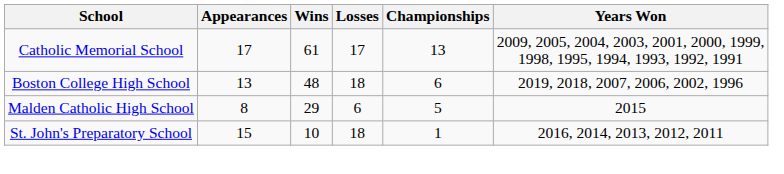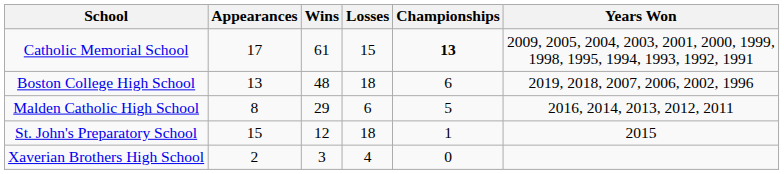 <table class="wikitable sortable" style="text-align:center" border="1">
 <tr>
 <th>School</th>
 <th>Appearances</th>
 <th>Wins</th>
 <th>Losses</th>
 <th>Championships</th>
 <th>Years Won</th>
 </tr>
 <tr>
 <td><a href='#'>Catholic Memorial School</a></td>
 <td>17</td>
 <td>61</td>
-<td>17</td>
-<td>13</td>
+<td>15</td>
+<td><strong>13</strong></td>
 <td>2009, 2005, 2004, 2003, 2001, 2000, 1999,<br> 1998, 1995, 1994, 1993, 1992, 1991</td>
 </tr>
 <tr>
 <td><a href='#'>Boston College High School</a></td>
 <td>13</td>
 <td>48</td>
 <td>18</td>
 <td>6</td>
 <td>2019, 2018, 2007, 2006, 2002, 1996</td>
 </tr>
 <tr>
 <td><a href='#'>Malden Catholic High School</a></td>
 <td>8</td>
 <td>29</td>
 <td>6</td>
 <td>5</td>
-<td>2015</td>
+<td>2016, 2014, 2013, 2012, 2011</td>
 </tr>
 <tr>
 <td><a href='#'>St. John's Preparatory School</a></td>
 <td>15</td>
-<td>10</td>
+<td>12</td>
 <td>18</td>
 <td>1</td>
-<td>2016, 2014, 2013, 2012, 2011</td>
+<td>2015</td>
+</tr>
+<tr>
+<td><a href='#'>Xaverian Brothers High School</a></td>
+<td>2</td>
+<td>3</td>
+<td>4</td>
+<td>0</td>
+<td> </td>
 </tr>
 </table>
